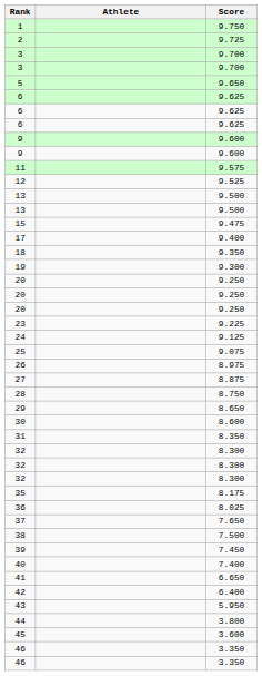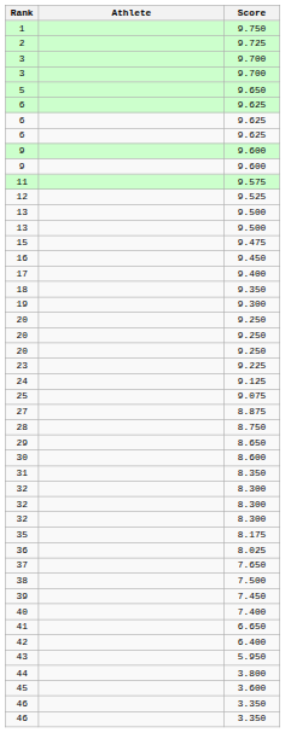 <table class=wikitable style="text-align:center">
 <tr>
 <th width=40>Rank</th>
 <th width=250>Athlete</th>
 <th width=70>Score</th>
 </tr>
 <tr bgcolor="ccffcc">
 <td>1</td>
 <td align=left></td>
 <td>9.750</td>
 </tr>
 <tr bgcolor="ccffcc">
 <td>2</td>
 <td align=left></td>
 <td>9.725</td>
 </tr>
 <tr bgcolor="ccffcc">
 <td>3</td>
 <td align=left></td>
 <td>9.700</td>
 </tr>
 <tr bgcolor="ccffcc">
 <td>3</td>
 <td align=left></td>
 <td>9.700</td>
 </tr>
 <tr bgcolor="ccffcc">
 <td>5</td>
 <td align=left></td>
 <td>9.650</td>
 </tr>
 <tr bgcolor="ccffcc">
 <td>6</td>
 <td align=left></td>
 <td>9.625</td>
 </tr>
 <tr>
 <td>6</td>
 <td align=left></td>
 <td>9.625</td>
 </tr>
 <tr>
 <td>6</td>
 <td align=left></td>
 <td>9.625</td>
 </tr>
 <tr bgcolor="ccffcc">
 <td>9</td>
 <td align=left></td>
 <td>9.600</td>
 </tr>
 <tr>
 <td>9</td>
 <td align=left></td>
 <td>9.600</td>
 </tr>
 <tr bgcolor="ccffcc">
 <td>11</td>
 <td align=left></td>
 <td>9.575</td>
 </tr>
 <tr>
 <td>12</td>
 <td align=left></td>
 <td>9.525</td>
 </tr>
 <tr>
 <td>13</td>
 <td align=left></td>
 <td>9.500</td>
 </tr>
 <tr>
 <td>13</td>
 <td align=left></td>
 <td>9.500</td>
 </tr>
 <tr>
 <td>15</td>
 <td align=left></td>
 <td>9.475</td>
 </tr>
 <tr>
+<td>16</td>
+<td align=left></td>
+<td>9.450</td>
+</tr>
+<tr>
 <td>17</td>
 <td align=left></td>
 <td>9.400</td>
 </tr>
 <tr>
 <td>18</td>
 <td align=left></td>
 <td>9.350</td>
 </tr>
 <tr>
 <td>19</td>
 <td align=left></td>
 <td>9.300</td>
 </tr>
 <tr>
 <td>20</td>
 <td align=left></td>
 <td>9.250</td>
 </tr>
 <tr>
 <td>20</td>
 <td align=left></td>
 <td>9.250</td>
 </tr>
 <tr>
 <td>20</td>
 <td align=left></td>
 <td>9.250</td>
 </tr>
 <tr>
 <td>23</td>
 <td align=left></td>
 <td>9.225</td>
 </tr>
 <tr>
 <td>24</td>
 <td align=left></td>
 <td>9.125</td>
 </tr>
 <tr>
 <td>25</td>
 <td align=left></td>
 <td>9.075</td>
-</tr>
-<tr>
-<td>26</td>
-<td align=left></td>
-<td>8.975</td>
 </tr>
 <tr>
 <td>27</td>
 <td align=left></td>
 <td>8.875</td>
 </tr>
 <tr>
 <td>28</td>
 <td align=left></td>
 <td>8.750</td>
 </tr>
 <tr>
 <td>29</td>
 <td align=left></td>
 <td>8.650</td>
 </tr>
 <tr>
 <td>30</td>
 <td align=left></td>
 <td>8.600</td>
 </tr>
 <tr>
 <td>31</td>
 <td align=left></td>
 <td>8.350</td>
 </tr>
 <tr>
 <td>32</td>
 <td align=left></td>
 <td>8.300</td>
 </tr>
 <tr>
 <td>32</td>
 <td align=left></td>
 <td>8.300</td>
 </tr>
 <tr>
 <td>32</td>
 <td align=left></td>
 <td>8.300</td>
 </tr>
 <tr>
 <td>35</td>
 <td align=left></td>
 <td>8.175</td>
 </tr>
 <tr>
 <td>36</td>
 <td align=left></td>
 <td>8.025</td>
 </tr>
 <tr>
 <td>37</td>
 <td align=left></td>
 <td>7.650</td>
 </tr>
 <tr>
 <td>38</td>
 <td align=left></td>
 <td>7.500</td>
 </tr>
 <tr>
 <td>39</td>
 <td align=left></td>
 <td>7.450</td>
 </tr>
 <tr>
 <td>40</td>
 <td align=left></td>
 <td>7.400</td>
 </tr>
 <tr>
 <td>41</td>
 <td align=left></td>
 <td>6.650</td>
 </tr>
 <tr>
 <td>42</td>
 <td align=left></td>
 <td>6.400</td>
 </tr>
 <tr>
 <td>43</td>
 <td align=left></td>
 <td>5.950</td>
 </tr>
 <tr>
 <td>44</td>
 <td align=left></td>
 <td>3.800</td>
 </tr>
 <tr>
 <td>45</td>
 <td align=left></td>
 <td>3.600</td>
 </tr>
 <tr>
 <td>46</td>
 <td align=left></td>
 <td>3.350</td>
 </tr>
 <tr>
 <td>46</td>
 <td align=left></td>
 <td>3.350</td>
 </tr>
 </table>
